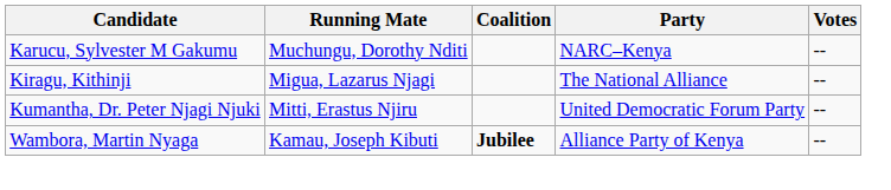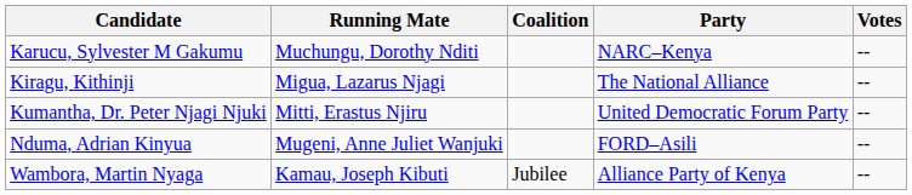 <table class="wikitable sortable">
 <tr>
 <th>Candidate</th>
 <th>Running Mate</th>
 <th>Coalition</th>
 <th>Party</th>
 <th>Votes</th>
 </tr>
 <tr>
 <td><a href='#'>Karucu, Sylvester M Gakumu</a></td>
 <td><a href='#'>Muchungu, Dorothy Nditi</a></td>
 <td></td>
 <td><a href='#'>NARC–Kenya</a></td>
 <td>--</td>
 </tr>
 <tr>
 <td><a href='#'>Kiragu, Kithinji</a></td>
 <td><a href='#'>Migua, Lazarus Njagi</a></td>
 <td></td>
 <td><a href='#'>The National Alliance</a></td>
 <td>--</td>
 </tr>
 <tr>
 <td><a href='#'>Kumantha, Dr. Peter Njagi Njuki</a></td>
 <td><a href='#'>Mitti, Erastus Njiru</a></td>
 <td></td>
 <td><a href='#'>United Democratic Forum Party</a></td>
 <td>--</td>
 </tr>
 <tr>
+<td><a href='#'>Nduma, Adrian Kinyua</a></td>
+<td><a href='#'>Mugeni, Anne Juliet Wanjuki</a></td>
+<td></td>
+<td><a href='#'>FORD–Asili</a></td>
+<td>--</td>
+</tr>
+<tr>
 <td><a href='#'>Wambora, Martin Nyaga</a></td>
 <td><a href='#'>Kamau, Joseph Kibuti</a></td>
-<td><strong>Jubilee</strong></td>
+<td>Jubilee</td>
 <td><a href='#'>Alliance Party of Kenya</a></td>
 <td>--</td>
 </tr>
 <tr>
 </tr>
 </table>
